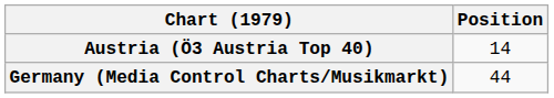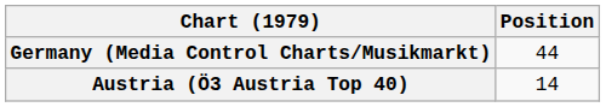 <table class="wikitable plainrowheaders" style="text-align:center">
 <tr>
 <th>Chart (1979)</th>
 <th>Position</th>
 </tr>
 <tr>
+<th scope="row">Germany (Media Control Charts/Musikmarkt)</th>
+<td>44</td>
+</tr>
+<tr>
 <th scope="row">Austria (Ö3 Austria Top 40)</th>
 <td>14</td>
 </tr>
-<tr>
-<th scope="row">Germany (Media Control Charts/Musikmarkt)</th>
-<td>44</td>
-</tr>
 </table>
